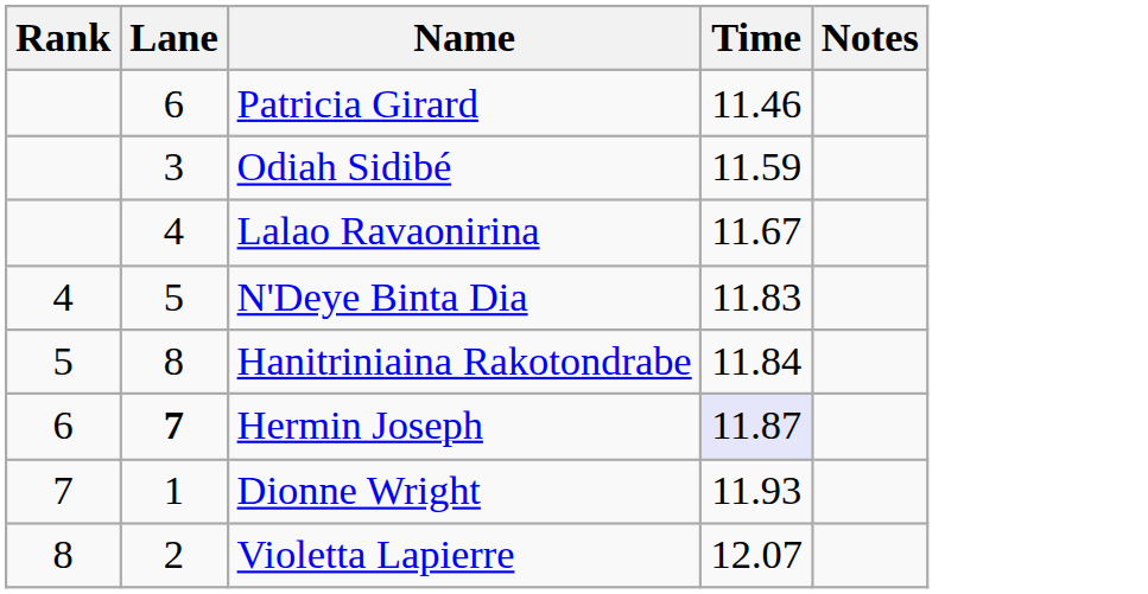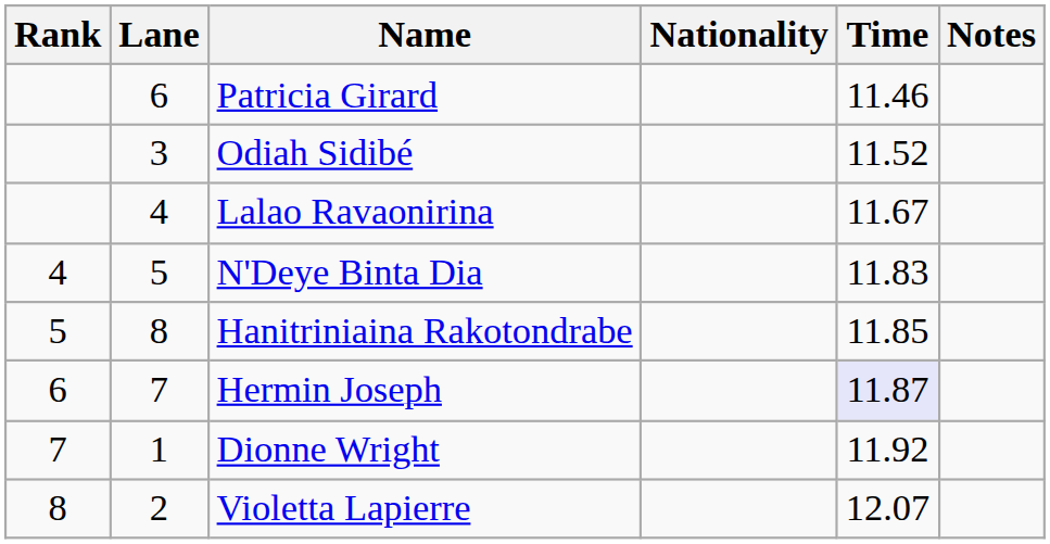 <table class="wikitable sortable" style="text-align:center">
 <tr>
 <th>Rank</th>
 <th>Lane</th>
 <th>Name</th>
+<th>Nationality</th>
 <th>Time</th>
 <th>Notes</th>
 </tr>
 <tr>
 <td></td>
 <td>6</td>
 <td align=left><a href='#'>Patricia Girard</a></td>
+<td align=left></td>
 <td>11.46</td>
 <td></td>
 </tr>
 <tr>
 <td></td>
 <td>3</td>
 <td align=left><a href='#'>Odiah Sidibé</a></td>
-<td>11.59</td>
+<td align=left></td>
+<td>11.52</td>
 <td></td>
 </tr>
 <tr>
 <td></td>
 <td>4</td>
 <td align=left><a href='#'>Lalao Ravaonirina</a></td>
+<td align=left></td>
 <td>11.67</td>
 <td></td>
 </tr>
 <tr>
 <td>4</td>
 <td>5</td>
 <td align=left><a href='#'>N'Deye Binta Dia</a></td>
+<td align=left></td>
 <td>11.83</td>
 <td></td>
 </tr>
 <tr>
 <td>5</td>
 <td>8</td>
 <td align=left><a href='#'>Hanitriniaina Rakotondrabe</a></td>
-<td>11.84</td>
+<td align=left></td>
+<td>11.85</td>
 <td></td>
 </tr>
 <tr>
 <td>6</td>
-<td><strong>7</strong></td>
+<td>7</td>
 <td align=left><a href='#'>Hermin Joseph</a></td>
+<td align=left></td>
 <td style="background: lavender;">11.87</td>
 <td></td>
 </tr>
 <tr>
 <td>7</td>
 <td>1</td>
 <td align=left><a href='#'>Dionne Wright</a></td>
-<td>11.93</td>
+<td align=left></td>
+<td>11.92</td>
 <td></td>
 </tr>
 <tr>
 <td>8</td>
 <td>2</td>
 <td align=left><a href='#'>Violetta Lapierre</a></td>
+<td align=left></td>
 <td>12.07</td>
 <td></td>
 </tr>
 </table>
